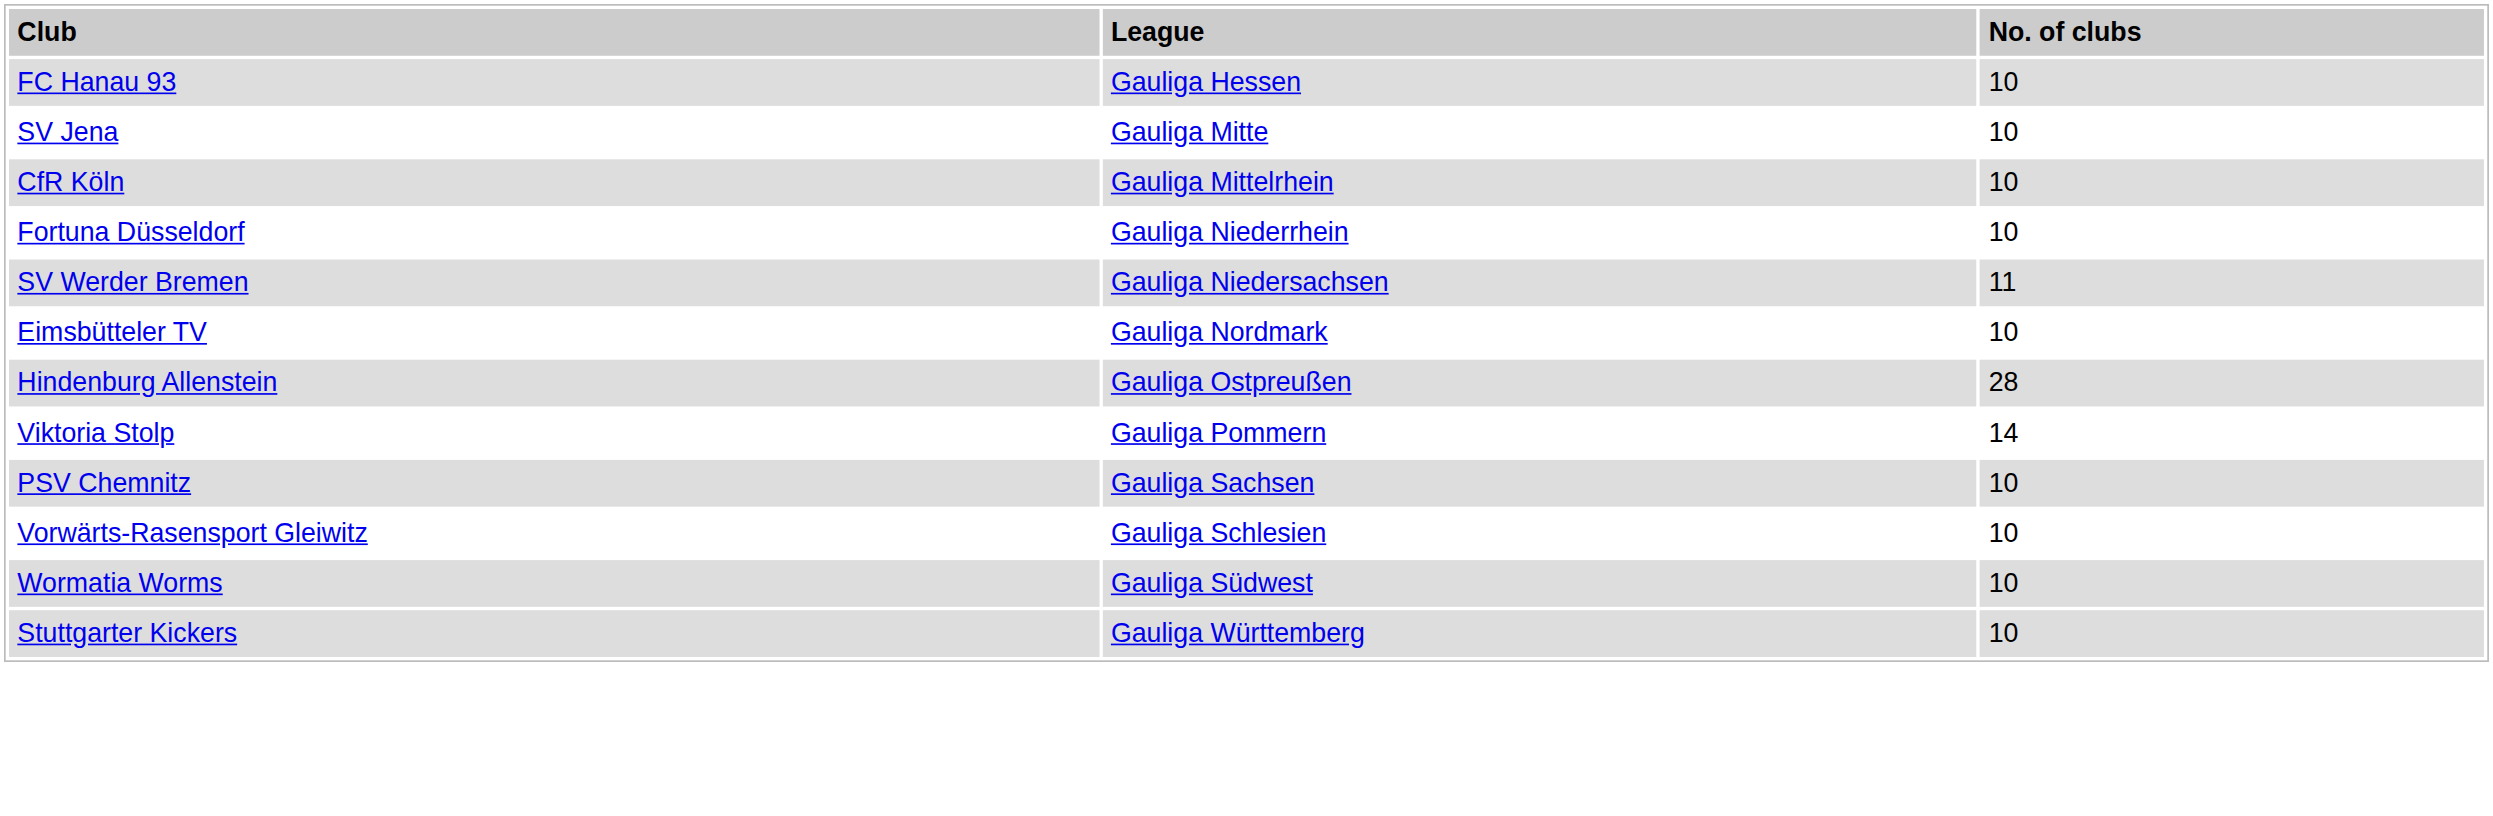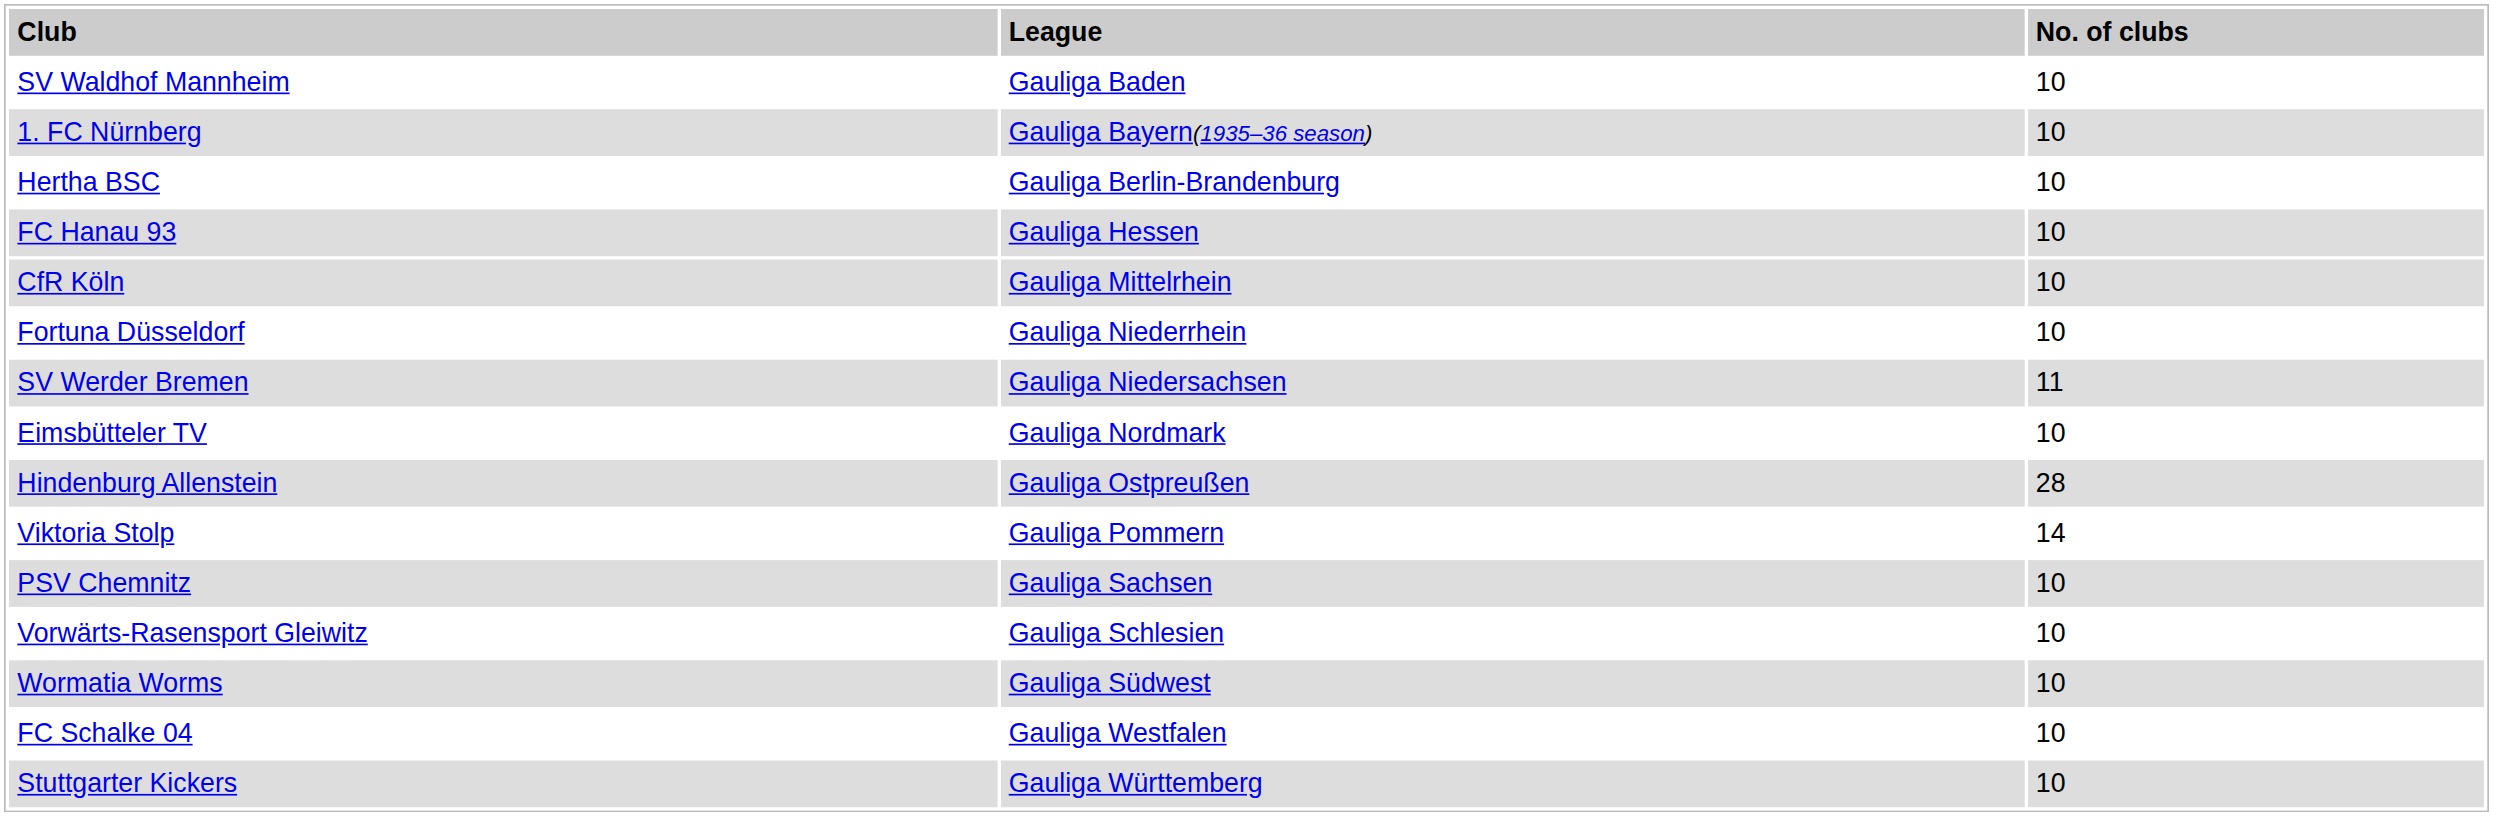 <table style="border:1px solid #bbb;background:#fff;" cellpadding="5" cellspacing="2" width="75%">
 <tr style="background:#ccc;font-weight:bold">
 <td>Club</td>
 <td>League</td>
 <td>No. of clubs</td>
 </tr>
+<tr>
+<td><a href='#'>SV Waldhof Mannheim</a></td>
+<td><a href='#'>Gauliga Baden</a></td>
+<td>10</td>
+</tr>
+<tr style="background:#ddd">
+<td><a href='#'>1. FC Nürnberg</a></td>
+<td><a href='#'>Gauliga Bayern</a><small><em>(<a href='#'>1935–36 season</a>)</em></small></td>
+<td>10</td>
+</tr>
+<tr>
+<td><a href='#'>Hertha BSC</a></td>
+<td><a href='#'>Gauliga Berlin-Brandenburg</a></td>
+<td>10</td>
+</tr>
 <tr style="background:#ddd">
 <td><a href='#'>FC Hanau 93</a></td>
 <td><a href='#'>Gauliga Hessen</a></td>
-<td>10</td>
-</tr>
-<tr>
-<td><a href='#'>SV Jena</a></td>
-<td><a href='#'>Gauliga Mitte</a></td>
 <td>10</td>
 </tr>
 <tr style="background:#ddd">
 <td><a href='#'>CfR Köln</a></td>
 <td><a href='#'>Gauliga Mittelrhein</a></td>
 <td>10</td>
 </tr>
 <tr>
 <td><a href='#'>Fortuna Düsseldorf</a></td>
 <td><a href='#'>Gauliga Niederrhein</a></td>
 <td>10</td>
 </tr>
 <tr style="background:#ddd">
 <td><a href='#'>SV Werder Bremen</a></td>
 <td><a href='#'>Gauliga Niedersachsen</a></td>
 <td>11</td>
 </tr>
 <tr>
 <td><a href='#'>Eimsbütteler TV</a></td>
 <td><a href='#'>Gauliga Nordmark</a></td>
 <td>10</td>
 </tr>
 <tr style="background:#ddd">
 <td><a href='#'>Hindenburg Allenstein</a></td>
 <td><a href='#'>Gauliga Ostpreußen</a></td>
 <td>28</td>
 </tr>
 <tr>
 <td><a href='#'>Viktoria Stolp</a></td>
 <td><a href='#'>Gauliga Pommern</a></td>
 <td>14</td>
 </tr>
 <tr style="background:#ddd">
 <td><a href='#'>PSV Chemnitz</a></td>
 <td><a href='#'>Gauliga Sachsen</a></td>
 <td>10</td>
 </tr>
 <tr>
 <td><a href='#'>Vorwärts-Rasensport Gleiwitz</a></td>
 <td><a href='#'>Gauliga Schlesien</a></td>
 <td>10</td>
 </tr>
 <tr style="background:#ddd">
 <td><a href='#'>Wormatia Worms</a></td>
 <td><a href='#'>Gauliga Südwest</a></td>
 <td>10</td>
 </tr>
+<tr>
+<td><a href='#'>FC Schalke 04</a></td>
+<td><a href='#'>Gauliga Westfalen</a></td>
+<td>10</td>
+</tr>
 <tr style="background:#ddd">
 <td><a href='#'>Stuttgarter Kickers</a></td>
 <td><a href='#'>Gauliga Württemberg</a></td>
 <td>10</td>
 </tr>
 </table>
